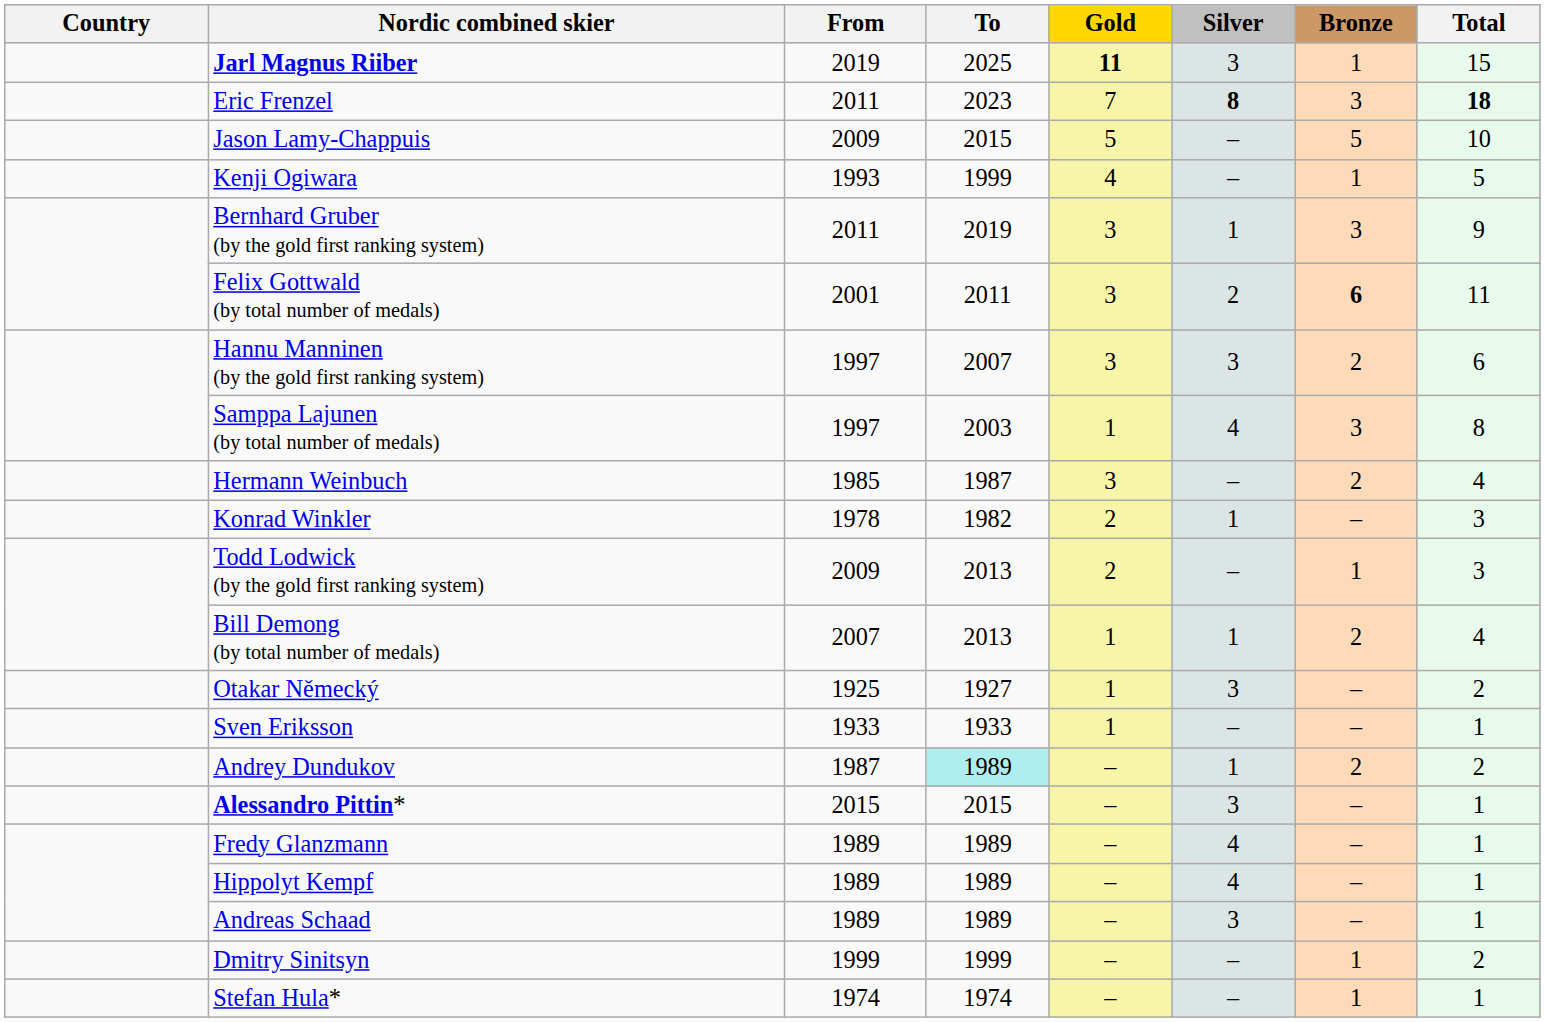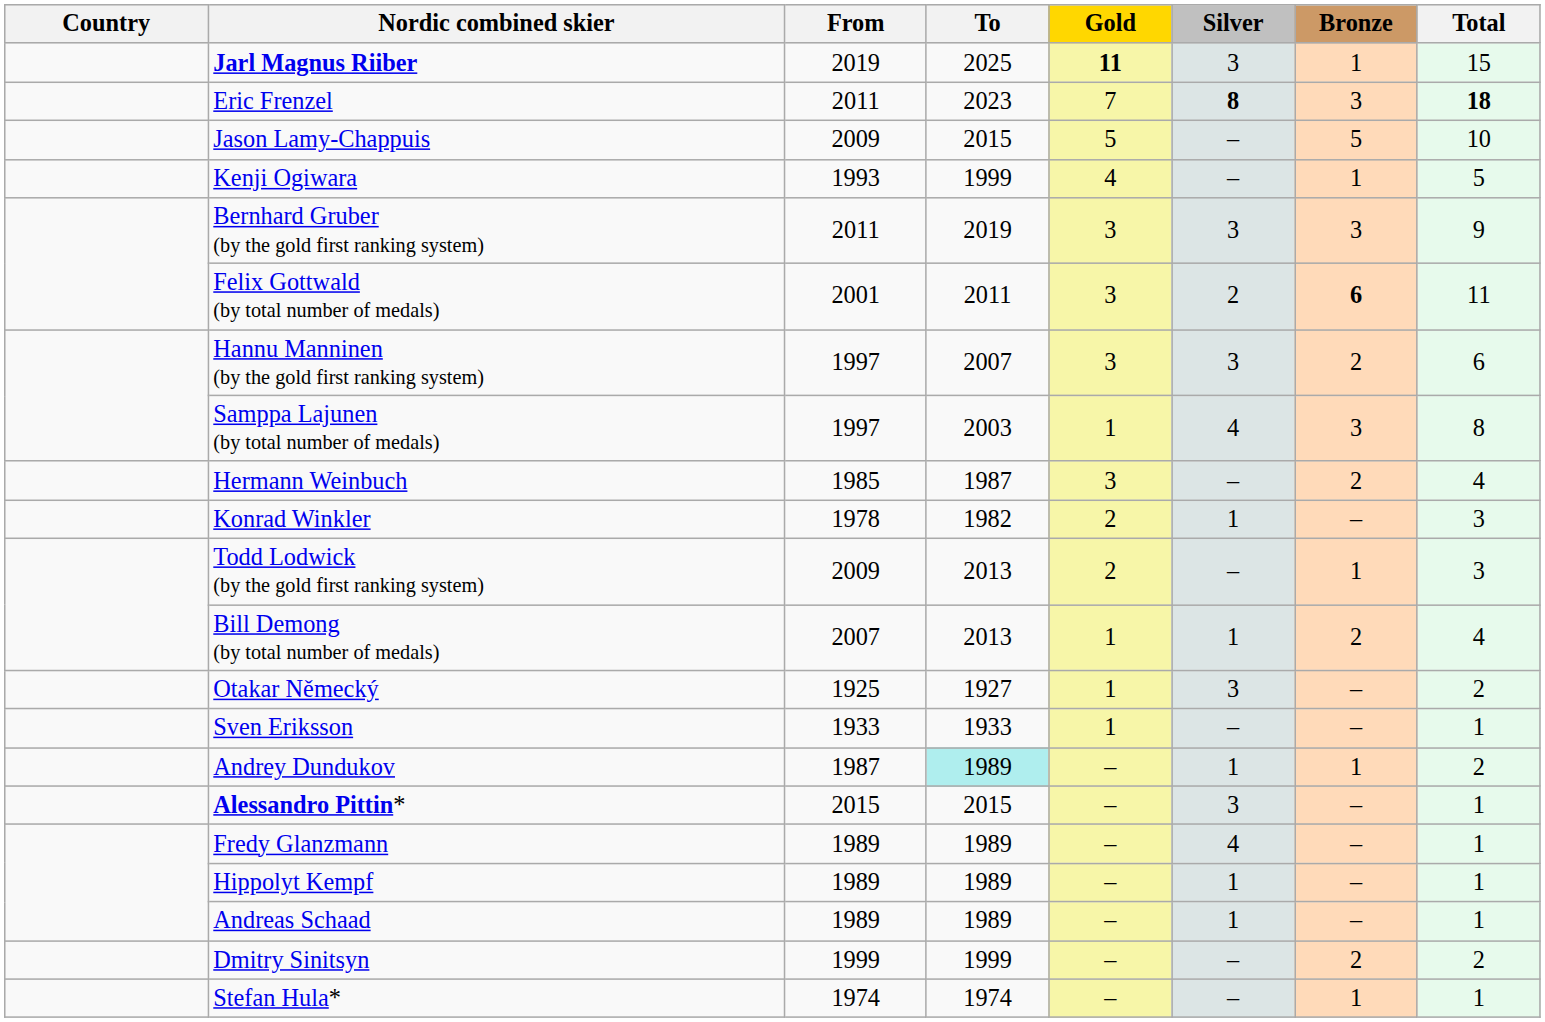 <table class="wikitable plainrowheaders" width=80% style="text-align:center;">
 <tr style="background-color:#EDEDED;">
 <th class="hintergrundfarbe5">Country</th>
 <th class="hintergrundfarbe5">Nordic combined skier</th>
 <th class="hintergrundfarbe5">From</th>
 <th class="hintergrundfarbe5">To</th>
 <th style="background:    gold; width:8%">Gold</th>
 <th style="background:  silver; width:8%">Silver</th>
 <th style="background: #CC9966; width:8%">Bronze</th>
 <th class="hintergrundfarbe5" style="width:8%">Total</th>
 </tr>
 <tr>
 <td align="left"></td>
 <td align="left"><strong><a href='#'>Jarl Magnus Riiber</a></strong></td>
 <td>2019</td>
 <td>2025</td>
 <td bgcolor="#F7F6A8"><strong>11</strong></td>
 <td bgcolor="#DCE5E5">3</td>
 <td bgcolor="#FFDAB9">1</td>
 <td bgcolor="#E7FAEC">15</td>
 </tr>
 <tr align="center">
 <td align="left"></td>
 <td align="left"><a href='#'>Eric Frenzel</a></td>
 <td>2011</td>
 <td>2023</td>
 <td bgcolor="#F7F6A8">7</td>
 <td bgcolor="#DCE5E5"><strong>8</strong></td>
 <td bgcolor="#FFDAB9">3</td>
 <td bgcolor="#E7FAEC"><strong>18</strong></td>
 </tr>
 <tr align="center">
 <td align="left"></td>
 <td align="left"><a href='#'>Jason Lamy-Chappuis</a></td>
 <td>2009</td>
 <td>2015</td>
 <td bgcolor="#F7F6A8">5</td>
 <td bgcolor="#DCE5E5">–</td>
 <td bgcolor="#FFDAB9">5</td>
 <td bgcolor="#E7FAEC">10</td>
 </tr>
 <tr align="center">
 <td align="left"></td>
 <td align="left"><a href='#'>Kenji Ogiwara</a></td>
 <td>1993</td>
 <td>1999</td>
 <td bgcolor="#F7F6A8">4</td>
 <td bgcolor="#DCE5E5">–</td>
 <td bgcolor="#FFDAB9">1</td>
 <td bgcolor="#E7FAEC">5</td>
 </tr>
 <tr align="center">
 <td rowspan=2 align="left"></td>
 <td align="left"><a href='#'>Bernhard Gruber</a><br><small>(by the gold first ranking system)</small></td>
 <td>2011</td>
 <td>2019</td>
 <td bgcolor="#F7F6A8">3</td>
-<td bgcolor="#DCE5E5">1</td>
+<td bgcolor="#DCE5E5">3</td>
 <td bgcolor="#FFDAB9">3</td>
 <td bgcolor="#E7FAEC">9</td>
 </tr>
 <tr align="center">
 <td align="left"><a href='#'>Felix Gottwald</a><br><small>(by total number of medals)</small></td>
 <td>2001</td>
 <td>2011</td>
 <td bgcolor="#F7F6A8">3</td>
 <td bgcolor="#DCE5E5">2</td>
 <td bgcolor="#FFDAB9"><strong>6</strong></td>
 <td bgcolor="#E7FAEC">11</td>
 </tr>
 <tr align="center">
 <td rowspan=2 align="left"></td>
 <td align="left"><a href='#'>Hannu Manninen</a><br><small>(by the gold first ranking system)</small></td>
 <td>1997</td>
 <td>2007</td>
 <td bgcolor="#F7F6A8">3</td>
 <td bgcolor="#DCE5E5">3</td>
 <td bgcolor="#FFDAB9">2</td>
 <td bgcolor="#E7FAEC">6</td>
 </tr>
 <tr align="center">
 <td align="left"><a href='#'>Samppa Lajunen</a><br><small>(by total number of medals)</small></td>
 <td>1997</td>
 <td>2003</td>
 <td bgcolor="#F7F6A8">1</td>
 <td bgcolor="#DCE5E5">4</td>
 <td bgcolor="#FFDAB9">3</td>
 <td bgcolor="#E7FAEC">8</td>
 </tr>
 <tr align="center">
 <td align="left"></td>
 <td align="left"><a href='#'>Hermann Weinbuch</a></td>
 <td>1985</td>
 <td>1987</td>
 <td bgcolor="#F7F6A8">3</td>
 <td bgcolor="#DCE5E5">–</td>
 <td bgcolor="#FFDAB9">2</td>
 <td bgcolor="#E7FAEC">4</td>
 </tr>
 <tr align="center">
 <td align="left"></td>
 <td align="left"><a href='#'>Konrad Winkler</a></td>
 <td>1978</td>
 <td>1982</td>
 <td bgcolor="#F7F6A8">2</td>
 <td bgcolor="#DCE5E5">1</td>
 <td bgcolor="#FFDAB9">–</td>
 <td bgcolor="#E7FAEC">3</td>
 </tr>
 <tr align="center">
 <td rowspan=2 align="left"></td>
 <td align="left"><a href='#'>Todd Lodwick</a><br><small>(by the gold first ranking system)</small></td>
 <td>2009</td>
 <td>2013</td>
 <td bgcolor="#F7F6A8">2</td>
 <td bgcolor="#DCE5E5">–</td>
 <td bgcolor="#FFDAB9">1</td>
 <td bgcolor="#E7FAEC">3</td>
 </tr>
 <tr align="center">
 <td align="left"><a href='#'>Bill Demong</a><br><small>(by total number of medals)</small></td>
 <td>2007</td>
 <td>2013</td>
 <td bgcolor="#F7F6A8">1</td>
 <td bgcolor="#DCE5E5">1</td>
 <td bgcolor="#FFDAB9">2</td>
 <td bgcolor="#E7FAEC">4</td>
 </tr>
 <tr align="center">
 <td align="left"></td>
 <td align="left"><a href='#'>Otakar Německý</a></td>
 <td>1925</td>
 <td>1927</td>
 <td bgcolor="#F7F6A8">1</td>
 <td bgcolor="#DCE5E5">3</td>
 <td bgcolor="#FFDAB9">–</td>
 <td bgcolor="#E7FAEC">2</td>
 </tr>
 <tr align="center">
 <td align="left"></td>
 <td align="left"><a href='#'>Sven Eriksson</a></td>
 <td>1933</td>
 <td>1933</td>
 <td bgcolor="#F7F6A8">1</td>
 <td bgcolor="#DCE5E5">–</td>
 <td bgcolor="#FFDAB9">–</td>
 <td bgcolor="#E7FAEC">1</td>
 </tr>
 <tr align="center">
 <td align="left"></td>
 <td align="left"><a href='#'>Andrey Dundukov</a></td>
 <td>1987</td>
 <td style="background: paleturquoise;">1989</td>
 <td bgcolor="#F7F6A8">–</td>
 <td bgcolor="#DCE5E5">1</td>
-<td bgcolor="#FFDAB9">2</td>
+<td bgcolor="#FFDAB9">1</td>
 <td bgcolor="#E7FAEC">2</td>
 </tr>
 <tr align="center">
 <td align="left"></td>
 <td align="left"><strong><a href='#'>Alessandro Pittin</a></strong>*</td>
 <td>2015</td>
 <td>2015</td>
 <td bgcolor="#F7F6A8">–</td>
 <td bgcolor="#DCE5E5">3</td>
 <td bgcolor="#FFDAB9">–</td>
 <td bgcolor="#E7FAEC">1</td>
 </tr>
 <tr align="center">
 <td rowspan=3 align="left"></td>
 <td align="left"><a href='#'>Fredy Glanzmann</a></td>
 <td>1989</td>
 <td>1989</td>
 <td bgcolor="#F7F6A8">–</td>
 <td bgcolor="#DCE5E5">4</td>
 <td bgcolor="#FFDAB9">–</td>
 <td bgcolor="#E7FAEC">1</td>
 </tr>
 <tr align="center">
 <td align="left"><a href='#'>Hippolyt Kempf</a></td>
 <td>1989</td>
 <td>1989</td>
 <td bgcolor="#F7F6A8">–</td>
-<td bgcolor="#DCE5E5">4</td>
+<td bgcolor="#DCE5E5">1</td>
 <td bgcolor="#FFDAB9">–</td>
 <td bgcolor="#E7FAEC">1</td>
 </tr>
 <tr align="center">
 <td align="left"><a href='#'>Andreas Schaad</a></td>
 <td>1989</td>
 <td>1989</td>
 <td bgcolor="#F7F6A8">–</td>
-<td bgcolor="#DCE5E5">3</td>
+<td bgcolor="#DCE5E5">1</td>
 <td bgcolor="#FFDAB9">–</td>
 <td bgcolor="#E7FAEC">1</td>
 </tr>
 <tr align="center">
 <td align="left"></td>
 <td align="left"><a href='#'>Dmitry Sinitsyn</a></td>
 <td>1999</td>
 <td>1999</td>
 <td bgcolor="#F7F6A8">–</td>
 <td bgcolor="#DCE5E5">–</td>
-<td bgcolor="#FFDAB9">1</td>
+<td bgcolor="#FFDAB9">2</td>
 <td bgcolor="#E7FAEC">2</td>
 </tr>
 <tr align="center">
 <td align="left"></td>
 <td align="left"><a href='#'>Stefan Hula</a>*</td>
 <td>1974</td>
 <td>1974</td>
 <td bgcolor="#F7F6A8">–</td>
 <td bgcolor="#DCE5E5">–</td>
 <td bgcolor="#FFDAB9">1</td>
 <td bgcolor="#E7FAEC">1</td>
 </tr>
 </table>
